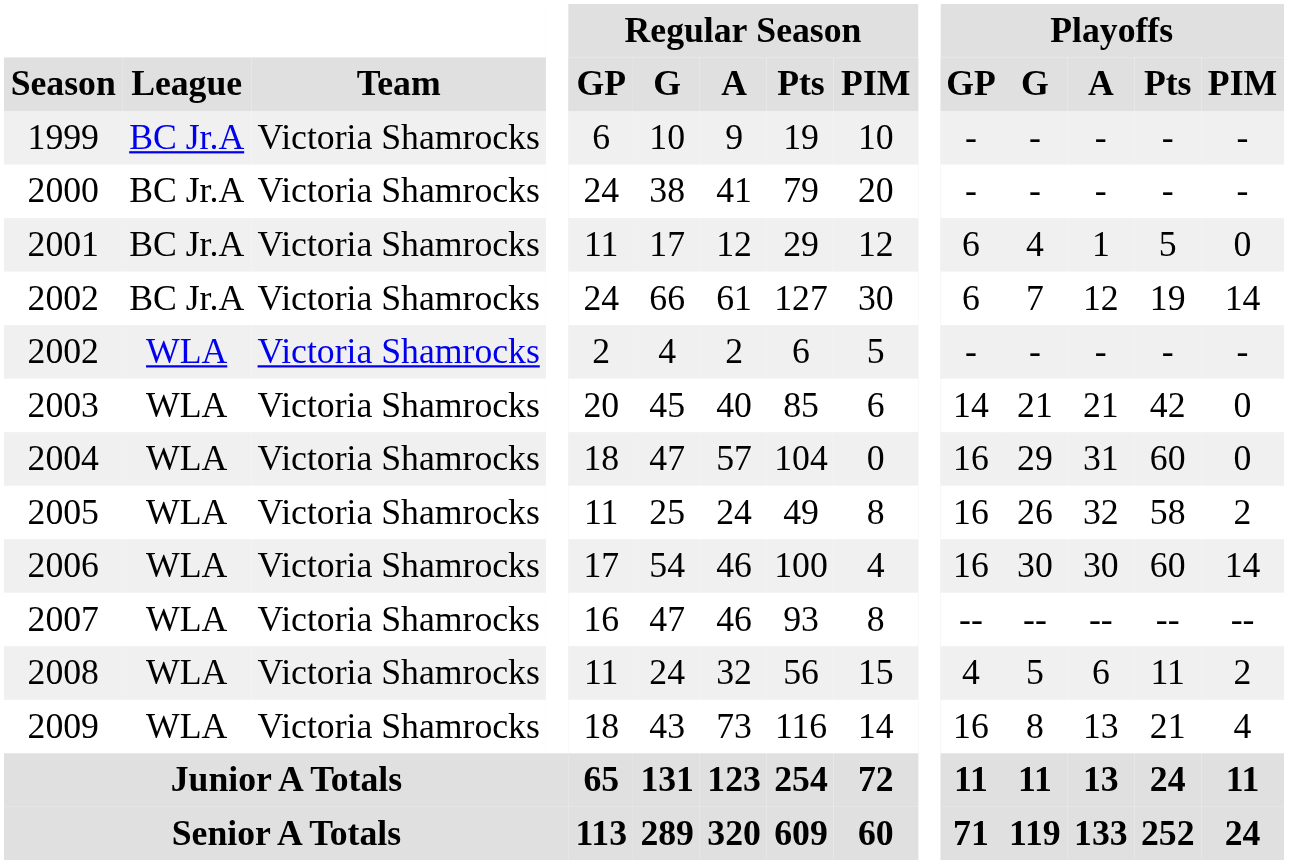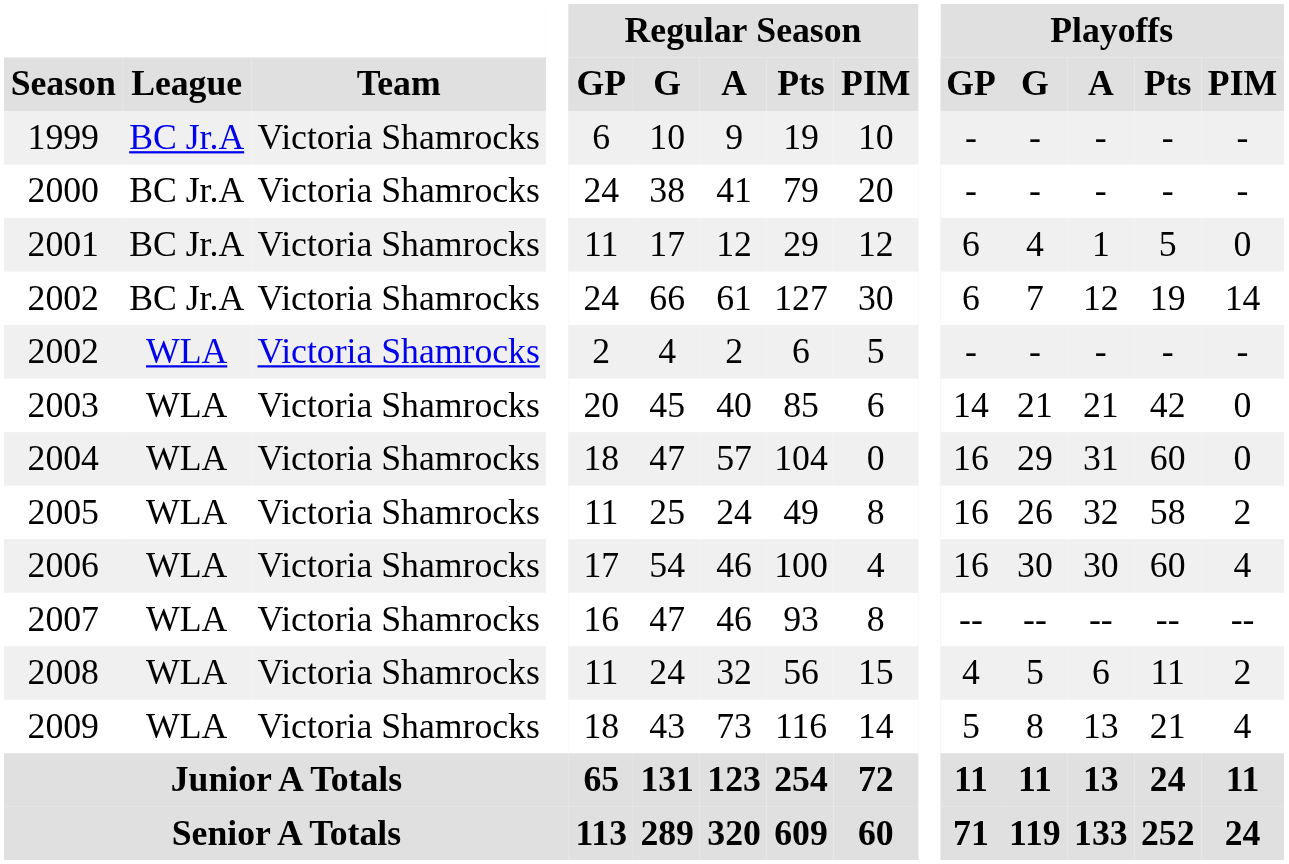 <table BORDER="0" CELLPADDING="3" CELLSPACING="0" ID="Table3">
 <tr ALIGN="center" bgcolor="#e0e0e0">
 <th ALIGN="center" colspan="3" bgcolor="#ffffff"> </th>
 <th ALIGN="center" rowspan="99" bgcolor="#ffffff"> </th>
 <th ALIGN="center" colspan="5">Regular Season</th>
 <th ALIGN="center" rowspan="99" bgcolor="#ffffff"> </th>
 <th ALIGN="center" colspan="5">Playoffs</th>
 </tr>
 <tr ALIGN="center" bgcolor="#e0e0e0">
 <th ALIGN="center">Season</th>
 <th ALIGN="center">League</th>
 <th ALIGN="center">Team</th>
 <th ALIGN="center">GP</th>
 <th ALIGN="center">G</th>
 <th ALIGN="center">A</th>
 <th ALIGN="center">Pts</th>
 <th ALIGN="center">PIM</th>
 <th ALIGN="center">GP</th>
 <th ALIGN="center">G</th>
 <th ALIGN="center">A</th>
 <th ALIGN="center">Pts</th>
 <th ALIGN="center">PIM</th>
 </tr>
 <tr ALIGN="center" bgcolor="#f0f0f0">
 <td ALIGN="center">1999</td>
 <td ALIGN="center"><a href='#'>BC Jr.A</a></td>
 <td ALIGN="center">Victoria Shamrocks</td>
 <td ALIGN="center">6</td>
 <td ALIGN="center">10</td>
 <td ALIGN="center">9</td>
 <td ALIGN="center">19</td>
 <td ALIGN="center">10</td>
 <td ALIGN="center">-</td>
 <td ALIGN="center">-</td>
 <td ALIGN="center">-</td>
 <td ALIGN="center">-</td>
 <td ALIGN="center">-</td>
 </tr>
 <tr ALIGN="center">
 <td ALIGN="center">2000</td>
 <td ALIGN="center">BC Jr.A</td>
 <td ALIGN="center">Victoria Shamrocks</td>
 <td ALIGN="center">24</td>
 <td ALIGN="center">38</td>
 <td ALIGN="center">41</td>
 <td ALIGN="center">79</td>
 <td ALIGN="center">20</td>
 <td ALIGN="center">-</td>
 <td ALIGN="center">-</td>
 <td ALIGN="center">-</td>
 <td ALIGN="center">-</td>
 <td ALIGN="center">-</td>
 </tr>
 <tr ALIGN="center" bgcolor="#f0f0f0">
 <td ALIGN="center">2001</td>
 <td ALIGN="center">BC Jr.A</td>
 <td ALIGN="center">Victoria Shamrocks</td>
 <td ALIGN="center">11</td>
 <td ALIGN="center">17</td>
 <td ALIGN="center">12</td>
 <td ALIGN="center">29</td>
 <td ALIGN="center">12</td>
 <td ALIGN="center">6</td>
 <td ALIGN="center">4</td>
 <td ALIGN="center">1</td>
 <td ALIGN="center">5</td>
 <td ALIGN="center">0</td>
 </tr>
 <tr ALIGN="center">
 <td ALIGN="center">2002</td>
 <td ALIGN="center">BC Jr.A</td>
 <td ALIGN="center">Victoria Shamrocks</td>
 <td ALIGN="center">24</td>
 <td ALIGN="center">66</td>
 <td ALIGN="center">61</td>
 <td ALIGN="center">127</td>
 <td ALIGN="center">30</td>
 <td ALIGN="center">6</td>
 <td ALIGN="center">7</td>
 <td ALIGN="center">12</td>
 <td ALIGN="center">19</td>
 <td ALIGN="center">14</td>
 </tr>
 <tr ALIGN="center" bgcolor="#f0f0f0">
 <td ALIGN="center">2002</td>
 <td ALIGN="center"><a href='#'>WLA</a></td>
 <td ALIGN="center"><a href='#'>Victoria Shamrocks</a></td>
 <td ALIGN="center">2</td>
 <td ALIGN="center">4</td>
 <td ALIGN="center">2</td>
 <td ALIGN="center">6</td>
 <td ALIGN="center">5</td>
 <td ALIGN="center">-</td>
 <td ALIGN="center">-</td>
 <td ALIGN="center">-</td>
 <td ALIGN="center">-</td>
 <td ALIGN="center">-</td>
 </tr>
 <tr ALIGN="center">
 <td ALIGN="center">2003</td>
 <td ALIGN="center">WLA</td>
 <td ALIGN="center">Victoria Shamrocks</td>
 <td ALIGN="center">20</td>
 <td ALIGN="center">45</td>
 <td ALIGN="center">40</td>
 <td ALIGN="center">85</td>
 <td ALIGN="center">6</td>
 <td ALIGN="center">14</td>
 <td ALIGN="center">21</td>
 <td ALIGN="center">21</td>
 <td ALIGN="center">42</td>
 <td ALIGN="center">0</td>
 </tr>
 <tr ALIGN="center" bgcolor="#f0f0f0">
 <td ALIGN="center">2004</td>
 <td ALIGN="center">WLA</td>
 <td ALIGN="center">Victoria Shamrocks</td>
 <td ALIGN="center">18</td>
 <td ALIGN="center">47</td>
 <td ALIGN="center">57</td>
 <td ALIGN="center">104</td>
 <td ALIGN="center">0</td>
 <td ALIGN="center">16</td>
 <td ALIGN="center">29</td>
 <td ALIGN="center">31</td>
 <td ALIGN="center">60</td>
 <td ALIGN="center">0</td>
 </tr>
 <tr ALIGN="center">
 <td ALIGN="center">2005</td>
 <td ALIGN="center">WLA</td>
 <td ALIGN="center">Victoria Shamrocks</td>
 <td ALIGN="center">11</td>
 <td ALIGN="center">25</td>
 <td ALIGN="center">24</td>
 <td ALIGN="center">49</td>
 <td ALIGN="center">8</td>
 <td ALIGN="center">16</td>
 <td ALIGN="center">26</td>
 <td ALIGN="center">32</td>
 <td ALIGN="center">58</td>
 <td ALIGN="center">2</td>
 </tr>
 <tr ALIGN="center" bgcolor="#f0f0f0">
 <td ALIGN="center">2006</td>
 <td ALIGN="center">WLA</td>
 <td ALIGN="center">Victoria Shamrocks</td>
 <td ALIGN="center">17</td>
 <td ALIGN="center">54</td>
 <td ALIGN="center">46</td>
 <td ALIGN="center">100</td>
 <td ALIGN="center">4</td>
 <td ALIGN="center">16</td>
 <td ALIGN="center">30</td>
 <td ALIGN="center">30</td>
 <td ALIGN="center">60</td>
-<td ALIGN="center">14</td>
+<td ALIGN="center">4</td>
 </tr>
 <tr ALIGN="center">
 <td ALIGN="center">2007</td>
 <td ALIGN="center">WLA</td>
 <td ALIGN="center">Victoria Shamrocks</td>
 <td ALIGN="center">16</td>
 <td ALIGN="center">47</td>
 <td ALIGN="center">46</td>
 <td ALIGN="center">93</td>
 <td ALIGN="center">8</td>
 <td ALIGN="center">--</td>
 <td ALIGN="center">--</td>
 <td ALIGN="center">--</td>
 <td ALIGN="center">--</td>
 <td ALIGN="center">--</td>
 </tr>
 <tr ALIGN="center" bgcolor="#f0f0f0">
 <td ALIGN="center">2008</td>
 <td ALIGN="center">WLA</td>
 <td ALIGN="center">Victoria Shamrocks</td>
 <td ALIGN="center">11</td>
 <td ALIGN="center">24</td>
 <td ALIGN="center">32</td>
 <td ALIGN="center">56</td>
 <td ALIGN="center">15</td>
 <td ALIGN="center">4</td>
 <td ALIGN="center">5</td>
 <td ALIGN="center">6</td>
 <td ALIGN="center">11</td>
 <td ALIGN="center">2</td>
 </tr>
 <tr ALIGN="center">
 <td ALIGN="center">2009</td>
 <td ALIGN="center">WLA</td>
 <td ALIGN="center">Victoria Shamrocks</td>
 <td ALIGN="center">18</td>
 <td ALIGN="center">43</td>
 <td ALIGN="center">73</td>
 <td ALIGN="center">116</td>
 <td ALIGN="center">14</td>
-<td ALIGN="center">16</td>
+<td ALIGN="center">5</td>
 <td ALIGN="center">8</td>
 <td ALIGN="center">13</td>
 <td ALIGN="center">21</td>
 <td ALIGN="center">4</td>
 </tr>
 <tr ALIGN="center" bgcolor="#e0e0e0">
 <th colspan="4">Junior A Totals</th>
 <th ALIGN="center">65</th>
 <th ALIGN="center">131</th>
 <th ALIGN="center">123</th>
 <th ALIGN="center">254</th>
 <th ALIGN="center">72</th>
 <th ALIGN="center">11</th>
 <th ALIGN="center">11</th>
 <th ALIGN="center">13</th>
 <th ALIGN="center">24</th>
 <th ALIGN="center">11</th>
 </tr>
 <tr ALIGN="center" bgcolor="#e0e0e0">
 <th colspan="4">Senior A Totals</th>
 <th ALIGN="center">113</th>
 <th ALIGN="center">289</th>
 <th ALIGN="center">320</th>
 <th ALIGN="center">609</th>
 <th ALIGN="center">60</th>
 <th ALIGN="center">71</th>
 <th ALIGN="center">119</th>
 <th ALIGN="center">133</th>
 <th ALIGN="center">252</th>
 <th ALIGN="center">24</th>
 </tr>
 </table>
